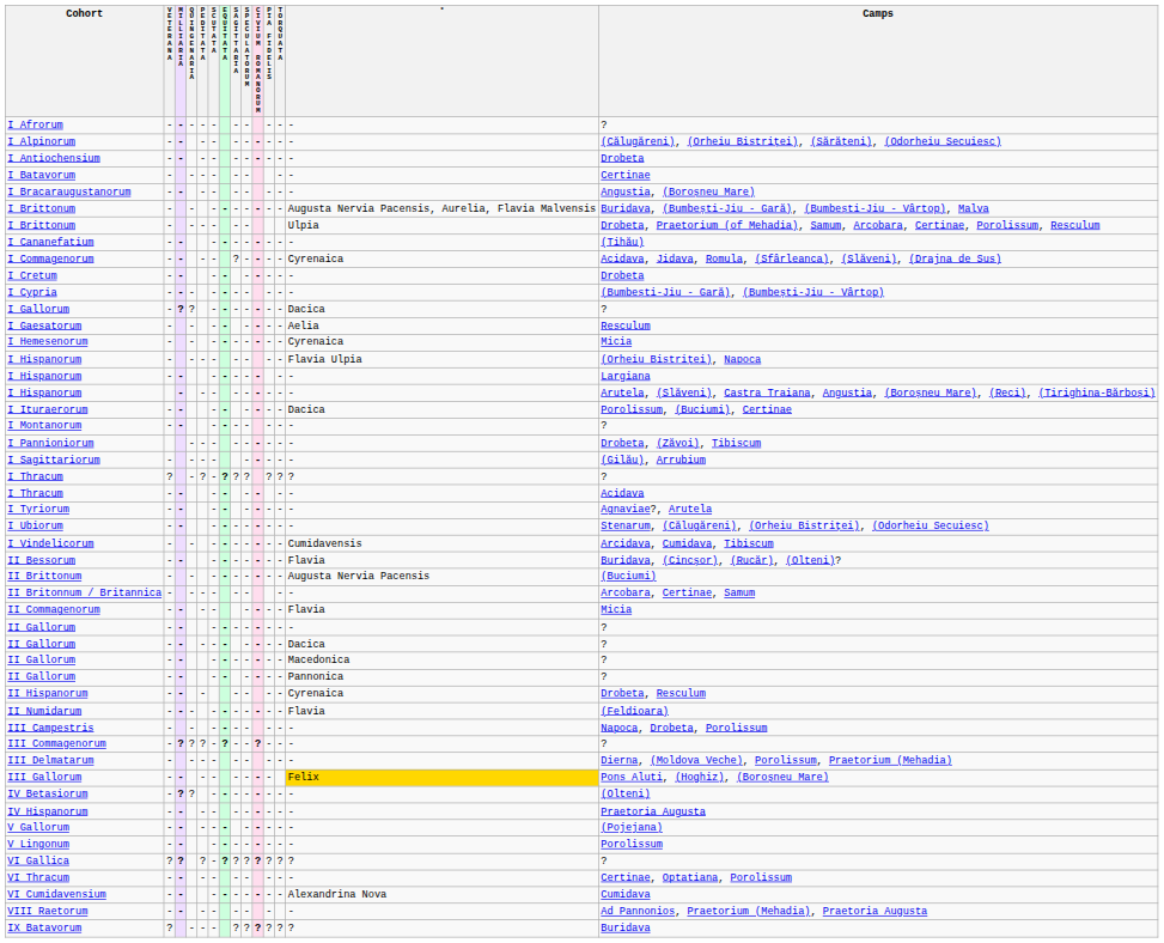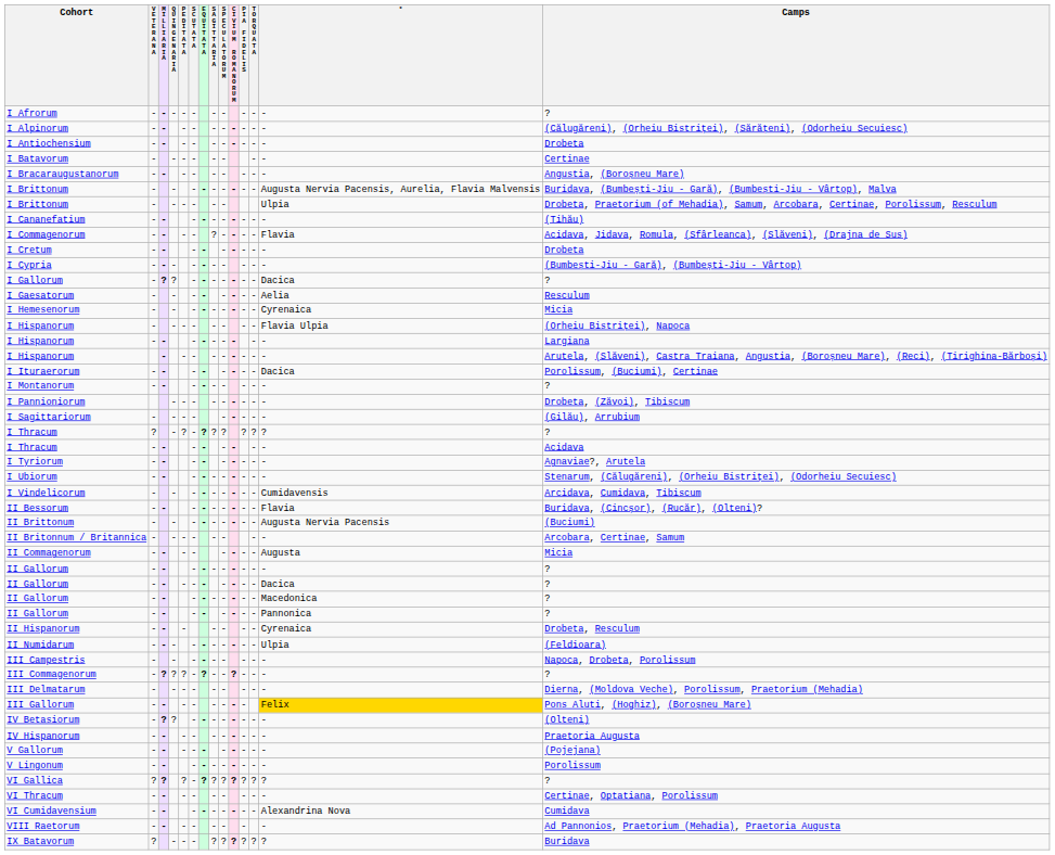 <table class="wikitable sortable">
 <tr style="vertical-align: top;">
 <th>Cohort</th>
 <th style="font-size:xx-small; line-height:95%">V<br>E<br>T<br>E<br>R<br>A<br>N<br>A</th>
 <th style="font-size:xx-small; line-height:95%; background-color: #EEDDFF">M<br>I<br>L<br>L<br>I<br>A<br>R<br>I<br>A</th>
 <th style="font-size:xx-small; line-height:95%">Q<br>U<br>I<br>N<br>G<br>E<br>N<br>A<br>R<br>I<br>A</th>
 <th style="font-size:xx-small; line-height:95%">P<br>E<br>D<br>I<br>T<br>A<br>T<br>A</th>
 <th style="font-size:xx-small; line-height:95%">S<br>C<br>U<br>T<br>A<br>T<br>A</th>
 <th style="font-size:xx-small; line-height:95%; background-color: #CCFFDD">E<br>Q<br>U<br>I<br>T<br>A<br>T<br>A</th>
 <th style="font-size:xx-small; line-height:95%">S<br>A<br>G<br>I<br>T<br>T<br>A<br>R<br>I<br>A</th>
 <th style="font-size:xx-small; line-height:95%">S<br>P<br>E<br>C<br>U<br>L<br>A<br>T<br>O<br>R<br>U<br>M</th>
 <th style="font-size:xx-small; line-height:95%; background-color: #FFDDEE">C<br>I<br>V<br>I<br>U<br>M<br> <br>R<br>O<br>M<br>A<br>N<br>O<br>R<br>U<br>M</th>
 <th style="font-size:xx-small; line-height:95%">P<br>I<br>A<br> <br>F<br>I<br>D<br>E<br>L<br>I<br>S</th>
 <th style="font-size:xx-small; line-height:95%">T<br>O<br>R<br>Q<br>U<br>A<br>T<br>A</th>
 <th style="font-size:xx-small; line-height:95%">*</th>
 <th>Camps</th>
 </tr>
 <tr>
 <td><a href='#'>I Afrorum</a></td>
 <td>-</td>
 <th style="background-color: #EEDDFF">-</th>
 <td>-</td>
 <td>-</td>
 <td>-</td>
 <th style="background-color: #CCFFDD"></th>
 <td>-</td>
 <td>-</td>
 <th style="background-color: #FFDDEE"></th>
 <td>-</td>
 <td>-</td>
 <td>-</td>
 <td>?</td>
 </tr>
 <tr>
 <td><a href='#'>I Alpinorum</a></td>
 <td>-</td>
 <th style="background-color: #EEDDFF">-</th>
 <td></td>
 <td>-</td>
 <td>-</td>
 <th style="background-color: #CCFFDD"></th>
 <td>-</td>
 <td>-</td>
 <th style="background-color: #FFDDEE">-</th>
 <td>-</td>
 <td>-</td>
 <td>-</td>
 <td><a href='#'>(Călugăreni)</a>, <a href='#'>(Orheiu Bistriței)</a>, <a href='#'>(Sărățeni)</a>, <a href='#'>(Odorheiu Secuiesc)</a></td>
 </tr>
 <tr>
 <td><a href='#'>I Antiochensium</a></td>
 <td>-</td>
 <th style="background-color: #EEDDFF">-</th>
 <td></td>
 <td>-</td>
 <td>-</td>
 <th style="background-color: #CCFFDD"></th>
 <td>-</td>
 <td>-</td>
 <th style="background-color: #FFDDEE">-</th>
 <td>-</td>
 <td>-</td>
 <td>-</td>
 <td><a href='#'>Drobeta</a></td>
 </tr>
 <tr>
 <td><a href='#'>I Batavorum</a></td>
 <td>-</td>
 <th style="background-color: #EEDDFF"></th>
 <td>-</td>
 <td>-</td>
 <td>-</td>
 <th style="background-color: #CCFFDD"></th>
 <td>-</td>
 <td>-</td>
 <th style="background-color: #FFDDEE"></th>
 <td></td>
 <td>-</td>
 <td>-</td>
 <td><a href='#'>Certinae</a></td>
 </tr>
 <tr>
 <td><a href='#'>I Bracaraugustanorum</a></td>
 <td>-</td>
 <th style="background-color: #EEDDFF">-</th>
 <td></td>
 <td>-</td>
 <td>-</td>
 <th style="background-color: #CCFFDD"></th>
 <td>-</td>
 <td>-</td>
 <th style="background-color: #FFDDEE"></th>
 <td>-</td>
 <td>-</td>
 <td>-</td>
 <td><a href='#'>Angustia</a>, <a href='#'>(Boroșneu Mare)</a></td>
 </tr>
 <tr>
 <td><a href='#'>I Brittonum</a></td>
 <td>-</td>
 <th style="background-color: #EEDDFF"></th>
 <td>-</td>
 <td></td>
 <td>-</td>
 <th style="background-color: #CCFFDD">-</th>
 <td>-</td>
 <td>-</td>
 <th style="background-color: #FFDDEE">-</th>
 <td>-</td>
 <td>-</td>
 <td>Augusta Nervia Pacensis, Aurelia, Flavia Malvensis</td>
 <td><a href='#'>Buridava</a>, <a href='#'>(Bumbești-Jiu - Gară)</a>, <a href='#'>(Bumbești-Jiu - Vârtop)</a>, <a href='#'>Malva</a></td>
 </tr>
 <tr>
 <td><a href='#'>I Brittonum</a></td>
 <td>-</td>
 <th style="background-color: #EEDDFF"></th>
 <td>-</td>
 <td>-</td>
 <td>-</td>
 <th style="background-color: #CCFFDD"></th>
 <td>-</td>
 <td>-</td>
 <th style="background-color: #FFDDEE"></th>
 <td></td>
 <td></td>
 <td>Ulpia</td>
 <td><a href='#'>Drobeta</a>, <a href='#'>Praetorium (of Mehadia)</a>, <a href='#'>Samum</a>, <a href='#'>Arcobara</a>, <a href='#'>Certinae</a>, <a href='#'>Porolissum</a>, <a href='#'>Resculum</a></td>
 </tr>
 <tr>
 <td><a href='#'>I Cananefatium</a></td>
 <td>-</td>
 <th style="background-color: #EEDDFF">-</th>
 <td></td>
 <td></td>
 <td>-</td>
 <th style="background-color: #CCFFDD">-</th>
 <td>-</td>
 <td>-</td>
 <th style="background-color: #FFDDEE">-</th>
 <td>-</td>
 <td>-</td>
 <td>-</td>
 <td><a href='#'>(Tihău)</a></td>
 </tr>
 <tr>
 <td><a href='#'>I Commagenorum</a></td>
 <td>-</td>
 <th style="background-color: #EEDDFF">-</th>
 <td></td>
 <td>-</td>
 <td>-</td>
 <th style="background-color: #CCFFDD"></th>
 <td>?</td>
 <td>-</td>
 <th style="background-color: #FFDDEE">-</th>
 <td>-</td>
 <td>-</td>
-<td>Cyrenaica </td>
+<td>Flavia</td>
 <td><a href='#'>Acidava</a>, <a href='#'>Jidava</a>, <a href='#'>Romula</a>, <a href='#'>(Sfârleanca)</a>, <a href='#'>(Slăveni)</a>, <a href='#'>(Drajna de Sus)</a></td>
 </tr>
 <tr>
 <td><a href='#'>I Cretum</a></td>
 <td>-</td>
 <th style="background-color: #EEDDFF">-</th>
 <td></td>
 <td></td>
 <td>-</td>
 <th style="background-color: #CCFFDD">-</th>
 <td></td>
 <td>-</td>
 <th style="background-color: #FFDDEE">-</th>
 <td>-</td>
 <td>-</td>
 <td>-</td>
 <td><a href='#'>Drobeta</a></td>
 </tr>
 <tr>
 <td><a href='#'>I Cypria</a></td>
 <td>-</td>
 <th style="background-color: #EEDDFF">-</th>
 <td>-</td>
 <td></td>
 <td>-</td>
 <th style="background-color: #CCFFDD">-</th>
 <td>-</td>
 <td>-</td>
 <th style="background-color: #FFDDEE"></th>
 <td>-</td>
 <td>-</td>
 <td>-</td>
 <td><a href='#'>(Bumbești-Jiu - Gară)</a>, <a href='#'>(Bumbești-Jiu - Vârtop)</a></td>
 </tr>
 <tr>
 <td><a href='#'>I Gallorum</a></td>
 <td>-</td>
 <th style="background-color: #EEDDFF">?</th>
 <td>?</td>
 <td></td>
 <td>-</td>
 <th style="background-color: #CCFFDD">-</th>
 <td>-</td>
 <td>-</td>
 <th style="background-color: #FFDDEE">-</th>
 <td>-</td>
 <td>-</td>
 <td>Dacica</td>
 <td>?</td>
 </tr>
 <tr>
 <td><a href='#'>I Gaesatorum</a></td>
 <td>-</td>
 <th style="background-color: #EEDDFF"></th>
 <td>-</td>
 <td></td>
 <td>-</td>
 <th style="background-color: #CCFFDD">-</th>
 <td></td>
 <td>-</td>
 <th style="background-color: #FFDDEE">-</th>
 <td>-</td>
 <td>-</td>
 <td>Aelia</td>
 <td><a href='#'>Resculum</a></td>
 </tr>
 <tr>
 <td><a href='#'>I Hemesenorum</a></td>
 <td>-</td>
 <th style="background-color: #EEDDFF"></th>
 <td>-</td>
 <td></td>
 <td>-</td>
 <th style="background-color: #CCFFDD">-</th>
 <td>-</td>
 <td>-</td>
 <th style="background-color: #FFDDEE">-</th>
 <td>-</td>
 <td>-</td>
 <td>Cyrenaica </td>
 <td><a href='#'>Micia</a></td>
 </tr>
 <tr>
 <td><a href='#'>I Hispanorum</a></td>
 <td>-</td>
 <th style="background-color: #EEDDFF"></th>
 <td>-</td>
 <td>-</td>
 <td>-</td>
 <th style="background-color: #CCFFDD"></th>
 <td>-</td>
 <td>-</td>
 <th style="background-color: #FFDDEE"></th>
 <td>-</td>
 <td>-</td>
 <td>Flavia Ulpia</td>
 <td><a href='#'>(Orheiu Bistriței)</a>, <a href='#'>Napoca</a></td>
 </tr>
 <tr>
 <td><a href='#'>I Hispanorum</a></td>
 <td>-</td>
 <th style="background-color: #EEDDFF">-</th>
 <td></td>
 <td></td>
 <td>-</td>
 <th style="background-color: #CCFFDD">-</th>
 <td>-</td>
 <td>-</td>
 <th style="background-color: #FFDDEE">-</th>
 <td></td>
 <td>-</td>
 <td>-</td>
 <td><a href='#'>Largiana</a></td>
 </tr>
 <tr>
 <td><a href='#'>I Hispanorum</a></td>
 <td></td>
 <th style="background-color: #EEDDFF">-</th>
 <td></td>
 <td>-</td>
 <td>-</td>
 <th style="background-color: #CCFFDD"></th>
 <td>-</td>
 <td>-</td>
 <th style="background-color: #FFDDEE">-</th>
 <td>-</td>
 <td>-</td>
 <td>-</td>
 <td><a href='#'>Arutela</a>, <a href='#'>(Slăveni)</a>, <a href='#'>Castra Traiana</a>, <a href='#'>Angustia</a>, <a href='#'>(Boroșneu Mare)</a>, <a href='#'>(Reci)</a>, <a href='#'>(Tirighina-Bărboși)</a></td>
 </tr>
 <tr>
 <td><a href='#'>I Ituraerorum</a></td>
 <td>-</td>
 <th style="background-color: #EEDDFF">-</th>
 <td></td>
 <td></td>
 <td>-</td>
 <th style="background-color: #CCFFDD">-</th>
 <td></td>
 <td>-</td>
 <th style="background-color: #FFDDEE">-</th>
 <td>-</td>
 <td>-</td>
 <td>Dacica</td>
 <td><a href='#'>Porolissum</a>, <a href='#'>(Buciumi)</a>, <a href='#'>Certinae</a></td>
 </tr>
 <tr>
 <td><a href='#'>I Montanorum</a></td>
 <td>-</td>
 <th style="background-color: #EEDDFF">-</th>
 <td></td>
 <td></td>
 <td>-</td>
 <th style="background-color: #CCFFDD">-</th>
 <td>-</td>
 <td>-</td>
 <th style="background-color: #FFDDEE"></th>
 <td>-</td>
 <td>-</td>
 <td>-</td>
 <td>?</td>
 </tr>
 <tr>
 <td><a href='#'>I Pannioniorum</a></td>
 <td></td>
 <th style="background-color: #EEDDFF"></th>
 <td>-</td>
 <td>-</td>
 <td>-</td>
 <th style="background-color: #CCFFDD"></th>
 <td>-</td>
 <td>-</td>
 <th style="background-color: #FFDDEE">-</th>
 <td>-</td>
 <td>-</td>
 <td>-</td>
 <td><a href='#'>Drobeta</a>, <a href='#'>(Zăvoi)</a>, <a href='#'>Tibiscum</a></td>
 </tr>
 <tr>
 <td><a href='#'>I Sagittariorum</a></td>
 <td>-</td>
 <th style="background-color: #EEDDFF"></th>
 <td>-</td>
 <td>-</td>
 <td>-</td>
 <th style="background-color: #CCFFDD"></th>
 <td></td>
 <td>-</td>
 <th style="background-color: #FFDDEE">-</th>
 <td>-</td>
 <td>-</td>
 <td>-</td>
 <td><a href='#'>(Gilău)</a>, <a href='#'>Arrubium</a></td>
 </tr>
 <tr>
 <td><a href='#'>I Thracum</a></td>
 <td>?</td>
 <th style="background-color: #EEDDFF"></th>
 <td>-</td>
 <td>?</td>
 <td>-</td>
 <th style="background-color: #CCFFDD">?</th>
 <td>?</td>
 <td>?</td>
 <th style="background-color: #FFDDEE"></th>
 <td>?</td>
 <td>?</td>
 <td>?</td>
 <td>?</td>
 </tr>
 <tr>
 <td><a href='#'>I Thracum</a></td>
 <td>-</td>
 <th style="background-color: #EEDDFF">-</th>
 <td></td>
 <td></td>
 <td>-</td>
 <th style="background-color: #CCFFDD">-</th>
 <td></td>
 <td>-</td>
 <th style="background-color: #FFDDEE">-</th>
 <td></td>
 <td>-</td>
 <td>-</td>
 <td><a href='#'>Acidava</a></td>
 </tr>
 <tr>
 <td><a href='#'>I Tyriorum</a></td>
 <td>-</td>
 <th style="background-color: #EEDDFF">-</th>
 <td></td>
 <td></td>
 <td>-</td>
 <th style="background-color: #CCFFDD">-</th>
 <td></td>
 <td>-</td>
 <th style="background-color: #FFDDEE">-</th>
 <td>-</td>
 <td>-</td>
 <td>-</td>
 <td><a href='#'>Agnaviae</a>?, <a href='#'>Arutela</a></td>
 </tr>
 <tr>
 <td><a href='#'>I Ubiorum</a></td>
 <td>-</td>
 <th style="background-color: #EEDDFF">-</th>
 <td></td>
 <td></td>
 <td>-</td>
 <th style="background-color: #CCFFDD">-</th>
 <td>-</td>
 <td>-</td>
 <th style="background-color: #FFDDEE">-</th>
 <td>-</td>
 <td>-</td>
 <td>-</td>
 <td><a href='#'>Stenarum</a>, <a href='#'>(Călugăreni)</a>, <a href='#'>(Orheiu Bistriței)</a>, <a href='#'>(Odorheiu Secuiesc)</a></td>
 </tr>
 <tr>
 <td><a href='#'>I Vindelicorum</a></td>
 <td>-</td>
 <th style="background-color: #EEDDFF"></th>
 <td>-</td>
 <td></td>
 <td>-</td>
 <th style="background-color: #CCFFDD">-</th>
 <td>-</td>
 <td>-</td>
 <th style="background-color: #FFDDEE">-</th>
 <td>-</td>
 <td>-</td>
 <td>Cumidavensis</td>
 <td><a href='#'>Arcidava</a>, <a href='#'>Cumidava</a>, <a href='#'>Tibiscum</a></td>
 </tr>
 <tr>
 <td><a href='#'>II Bessorum</a></td>
 <td>-</td>
 <th style="background-color: #EEDDFF">-</th>
 <td></td>
 <td></td>
 <td>-</td>
 <th style="background-color: #CCFFDD">-</th>
 <td>-</td>
 <td>-</td>
 <th style="background-color: #FFDDEE">-</th>
 <td>-</td>
 <td>-</td>
 <td>Flavia</td>
 <td><a href='#'>Buridava</a>, <a href='#'>(Cincșor)</a>, <a href='#'>(Rucăr)</a>, <a href='#'>(Olteni)</a>? </td>
 </tr>
 <tr>
 <td><a href='#'>II Brittonum</a></td>
 <td>-</td>
 <th style="background-color: #EEDDFF"></th>
 <td>-</td>
 <td></td>
 <td>-</td>
 <th style="background-color: #CCFFDD">-</th>
 <td>-</td>
 <td>-</td>
 <th style="background-color: #FFDDEE">-</th>
 <td>-</td>
 <td>-</td>
 <td>Augusta Nervia Pacensis</td>
 <td><a href='#'>(Buciumi)</a></td>
 </tr>
 <tr>
 <td><a href='#'>II Britonnum / Britannica</a></td>
 <td>-</td>
 <th style="background-color: #EEDDFF"></th>
 <td>-</td>
 <td>-</td>
 <td>-</td>
 <th style="background-color: #CCFFDD"></th>
 <td>-</td>
 <td>-</td>
 <th style="background-color: #FFDDEE"></th>
 <td></td>
 <td>-</td>
 <td>-</td>
 <td><a href='#'>Arcobara</a>, <a href='#'>Certinae</a>, <a href='#'>Samum</a></td>
 </tr>
 <tr>
 <td><a href='#'>II Commagenorum</a></td>
 <td>-</td>
 <th style="background-color: #EEDDFF">-</th>
 <td></td>
 <td>-</td>
 <td>-</td>
 <th style="background-color: #CCFFDD"></th>
 <td></td>
 <td>-</td>
 <th style="background-color: #FFDDEE">-</th>
 <td>-</td>
 <td>-</td>
-<td>Flavia</td>
+<td>Augusta</td>
 <td><a href='#'>Micia</a></td>
 </tr>
 <tr>
 <td><a href='#'>II Gallorum</a></td>
 <td>-</td>
 <th style="background-color: #EEDDFF">-</th>
 <td></td>
 <td></td>
 <td>-</td>
 <th style="background-color: #CCFFDD">-</th>
 <td>-</td>
 <td>-</td>
 <th style="background-color: #FFDDEE">-</th>
 <td>-</td>
 <td>-</td>
 <td>-</td>
 <td>?</td>
 </tr>
 <tr>
 <td><a href='#'>II Gallorum</a></td>
 <td>-</td>
 <th style="background-color: #EEDDFF">-</th>
 <td></td>
 <td>-</td>
 <td>-</td>
 <th style="background-color: #CCFFDD">-</th>
 <td></td>
 <td>-</td>
 <th style="background-color: #FFDDEE">-</th>
 <td>-</td>
 <td>-</td>
 <td>Dacica</td>
 <td>?</td>
 </tr>
 <tr>
 <td><a href='#'>II Gallorum</a></td>
 <td>-</td>
 <th style="background-color: #EEDDFF">-</th>
 <td></td>
 <td></td>
 <td>-</td>
 <th style="background-color: #CCFFDD">-</th>
 <td>-</td>
 <td>-</td>
 <th style="background-color: #FFDDEE">-</th>
 <td>-</td>
 <td>-</td>
 <td>Macedonica</td>
 <td>?</td>
 </tr>
 <tr>
 <td><a href='#'>II Gallorum</a></td>
 <td>-</td>
 <th style="background-color: #EEDDFF">-</th>
 <td></td>
 <td></td>
 <td>-</td>
 <th style="background-color: #CCFFDD">-</th>
 <td></td>
 <td>-</td>
 <th style="background-color: #FFDDEE">-</th>
 <td>-</td>
 <td>-</td>
 <td>Pannonica</td>
 <td>?</td>
 </tr>
 <tr>
 <td><a href='#'>II Hispanorum</a></td>
 <td>-</td>
 <th style="background-color: #EEDDFF">-</th>
 <td></td>
 <td>-</td>
 <td></td>
 <th style="background-color: #CCFFDD"></th>
 <td>-</td>
 <td>-</td>
 <th style="background-color: #FFDDEE"></th>
 <td>-</td>
 <td>-</td>
 <td>Cyrenaica </td>
 <td><a href='#'>Drobeta</a>, <a href='#'>Resculum</a></td>
 </tr>
 <tr>
 <td><a href='#'>II Numidarum</a></td>
 <td>-</td>
 <th style="background-color: #EEDDFF">-</th>
 <td>-</td>
 <td></td>
 <td>-</td>
 <th style="background-color: #CCFFDD">-</th>
 <td>-</td>
 <td>-</td>
 <th style="background-color: #FFDDEE">-</th>
 <td>-</td>
 <td>-</td>
-<td>Flavia</td>
+<td>Ulpia</td>
 <td><a href='#'>(Feldioara)</a></td>
 </tr>
 <tr>
 <td><a href='#'>III Campestris</a></td>
 <td>-</td>
 <th style="background-color: #EEDDFF"></th>
 <td>-</td>
 <td></td>
 <td>-</td>
 <th style="background-color: #CCFFDD">-</th>
 <td>-</td>
 <td>-</td>
 <th style="background-color: #FFDDEE"></th>
 <td>-</td>
 <td>-</td>
 <td>-</td>
 <td><a href='#'>Napoca</a>, <a href='#'>Drobeta</a>, <a href='#'>Porolissum</a></td>
 </tr>
 <tr>
 <td><a href='#'>III Commagenorum</a></td>
 <td>-</td>
 <th style="background-color: #EEDDFF">?</th>
 <td>?</td>
 <td>?</td>
 <td>-</td>
 <th style="background-color: #CCFFDD">?</th>
 <td>-</td>
 <td>-</td>
 <th style="background-color: #FFDDEE">?</th>
 <td>-</td>
 <td>-</td>
 <td>-</td>
 <td>?</td>
 </tr>
 <tr>
 <td><a href='#'>III Delmatarum</a></td>
 <td>-</td>
 <th style="background-color: #EEDDFF"></th>
 <td>-</td>
 <td>-</td>
 <td>-</td>
 <th style="background-color: #CCFFDD"></th>
 <td>-</td>
 <td>-</td>
 <th style="background-color: #FFDDEE"></th>
 <td>-</td>
 <td>-</td>
 <td>-</td>
 <td><a href='#'>Dierna</a>, <a href='#'>(Moldova Veche)</a>, <a href='#'>Porolissum</a>, <a href='#'>Praetorium (Mehadia)</a></td>
 </tr>
 <tr>
 <td><a href='#'>III Gallorum</a></td>
 <td>-</td>
 <th style="background-color: #EEDDFF">-</th>
 <td></td>
 <td>-</td>
 <td>-</td>
 <th style="background-color: #CCFFDD"></th>
 <td>-</td>
 <td>-</td>
 <th style="background-color: #FFDDEE">-</th>
 <td>-</td>
 <td></td>
 <td style="background: gold;">Felix</td>
 <td><a href='#'>Pons Aluti</a>, <a href='#'>(Hoghiz)</a>, <a href='#'>(Boroșneu Mare)</a></td>
 </tr>
 <tr>
 <td><a href='#'>IV Betasiorum</a></td>
 <td>-</td>
 <th style="background-color: #EEDDFF">?</th>
 <td>?</td>
 <td></td>
 <td>-</td>
 <th style="background-color: #CCFFDD">-</th>
 <td>-</td>
 <td>-</td>
 <th style="background-color: #FFDDEE">-</th>
 <td>-</td>
 <td>-</td>
 <td>-</td>
 <td><a href='#'>(Olteni)</a></td>
 </tr>
 <tr>
 <td><a href='#'>IV Hispanorum</a></td>
 <td>-</td>
 <th style="background-color: #EEDDFF">-</th>
 <td></td>
 <td>-</td>
 <td>-</td>
 <th style="background-color: #CCFFDD"></th>
 <td>-</td>
 <td>-</td>
 <th style="background-color: #FFDDEE">-</th>
 <td>-</td>
 <td>-</td>
 <td>-</td>
 <td><a href='#'>Praetoria Augusta</a></td>
 </tr>
 <tr>
 <td><a href='#'>V Gallorum</a></td>
 <td>-</td>
 <th style="background-color: #EEDDFF">-</th>
 <td></td>
 <td>-</td>
 <td>-</td>
 <th style="background-color: #CCFFDD">-</th>
 <td></td>
 <td>-</td>
 <th style="background-color: #FFDDEE">-</th>
 <td>-</td>
 <td>-</td>
 <td>-</td>
 <td><a href='#'>(Pojejana)</a></td>
 </tr>
 <tr>
 <td><a href='#'>V Lingonum</a></td>
 <td>-</td>
 <th style="background-color: #EEDDFF">-</th>
 <td></td>
 <td></td>
 <td>-</td>
 <th style="background-color: #CCFFDD">-</th>
 <td>-</td>
 <td>-</td>
 <th style="background-color: #FFDDEE">-</th>
 <td>-</td>
 <td>-</td>
 <td>-</td>
 <td><a href='#'>Porolissum</a></td>
 </tr>
 <tr>
 <td><a href='#'>VI Gallica</a></td>
 <td>?</td>
 <th style="background-color: #EEDDFF">?</th>
 <td></td>
 <td>?</td>
 <td>-</td>
 <th style="background-color: #CCFFDD">?</th>
 <td>?</td>
 <td>?</td>
 <th style="background-color: #FFDDEE">?</th>
 <td>?</td>
 <td>?</td>
 <td>?</td>
 <td>?</td>
 </tr>
 <tr>
 <td><a href='#'>VI Thracum</a></td>
 <td>-</td>
 <th style="background-color: #EEDDFF">-</th>
 <td></td>
 <td>-</td>
 <td>-</td>
 <th style="background-color: #CCFFDD"></th>
 <td>-</td>
 <td>-</td>
 <th style="background-color: #FFDDEE"></th>
 <td>-</td>
 <td>-</td>
 <td>-</td>
 <td><a href='#'>Certinae</a>, <a href='#'>Optatiana</a>, <a href='#'>Porolissum</a></td>
 </tr>
 <tr>
 <td><a href='#'>VI Cumidavensium</a></td>
 <td>-</td>
 <th style="background-color: #EEDDFF">-</th>
 <td></td>
 <td></td>
 <td>-</td>
 <th style="background-color: #CCFFDD">-</th>
 <td>-</td>
 <td>-</td>
 <th style="background-color: #FFDDEE">-</th>
 <td>-</td>
 <td>-</td>
 <td>Alexandrina Nova</td>
 <td><a href='#'>Cumidava</a></td>
 </tr>
 <tr>
 <td><a href='#'>VIII Raetorum</a></td>
 <td>-</td>
 <th style="background-color: #EEDDFF">-</th>
 <td></td>
 <td>-</td>
 <td>-</td>
 <th style="background-color: #CCFFDD"></th>
 <td>-</td>
 <td>-</td>
 <th style="background-color: #FFDDEE"></th>
 <td>-</td>
 <td></td>
 <td>-</td>
 <td><a href='#'>Ad Pannonios</a>, <a href='#'>Praetorium (Mehadia)</a>, <a href='#'>Praetoria Augusta</a></td>
 </tr>
 <tr>
 <td><a href='#'>IX Batavorum</a></td>
 <td>?</td>
 <th style="background-color: #EEDDFF"></th>
 <td>-</td>
 <td>-</td>
 <td>-</td>
 <th style="background-color: #CCFFDD"></th>
 <td>?</td>
 <td>?</td>
 <th style="background-color: #FFDDEE">?</th>
 <td>?</td>
 <td>?</td>
 <td>?</td>
 <td><a href='#'>Buridava</a></td>
 </tr>
 </table>
